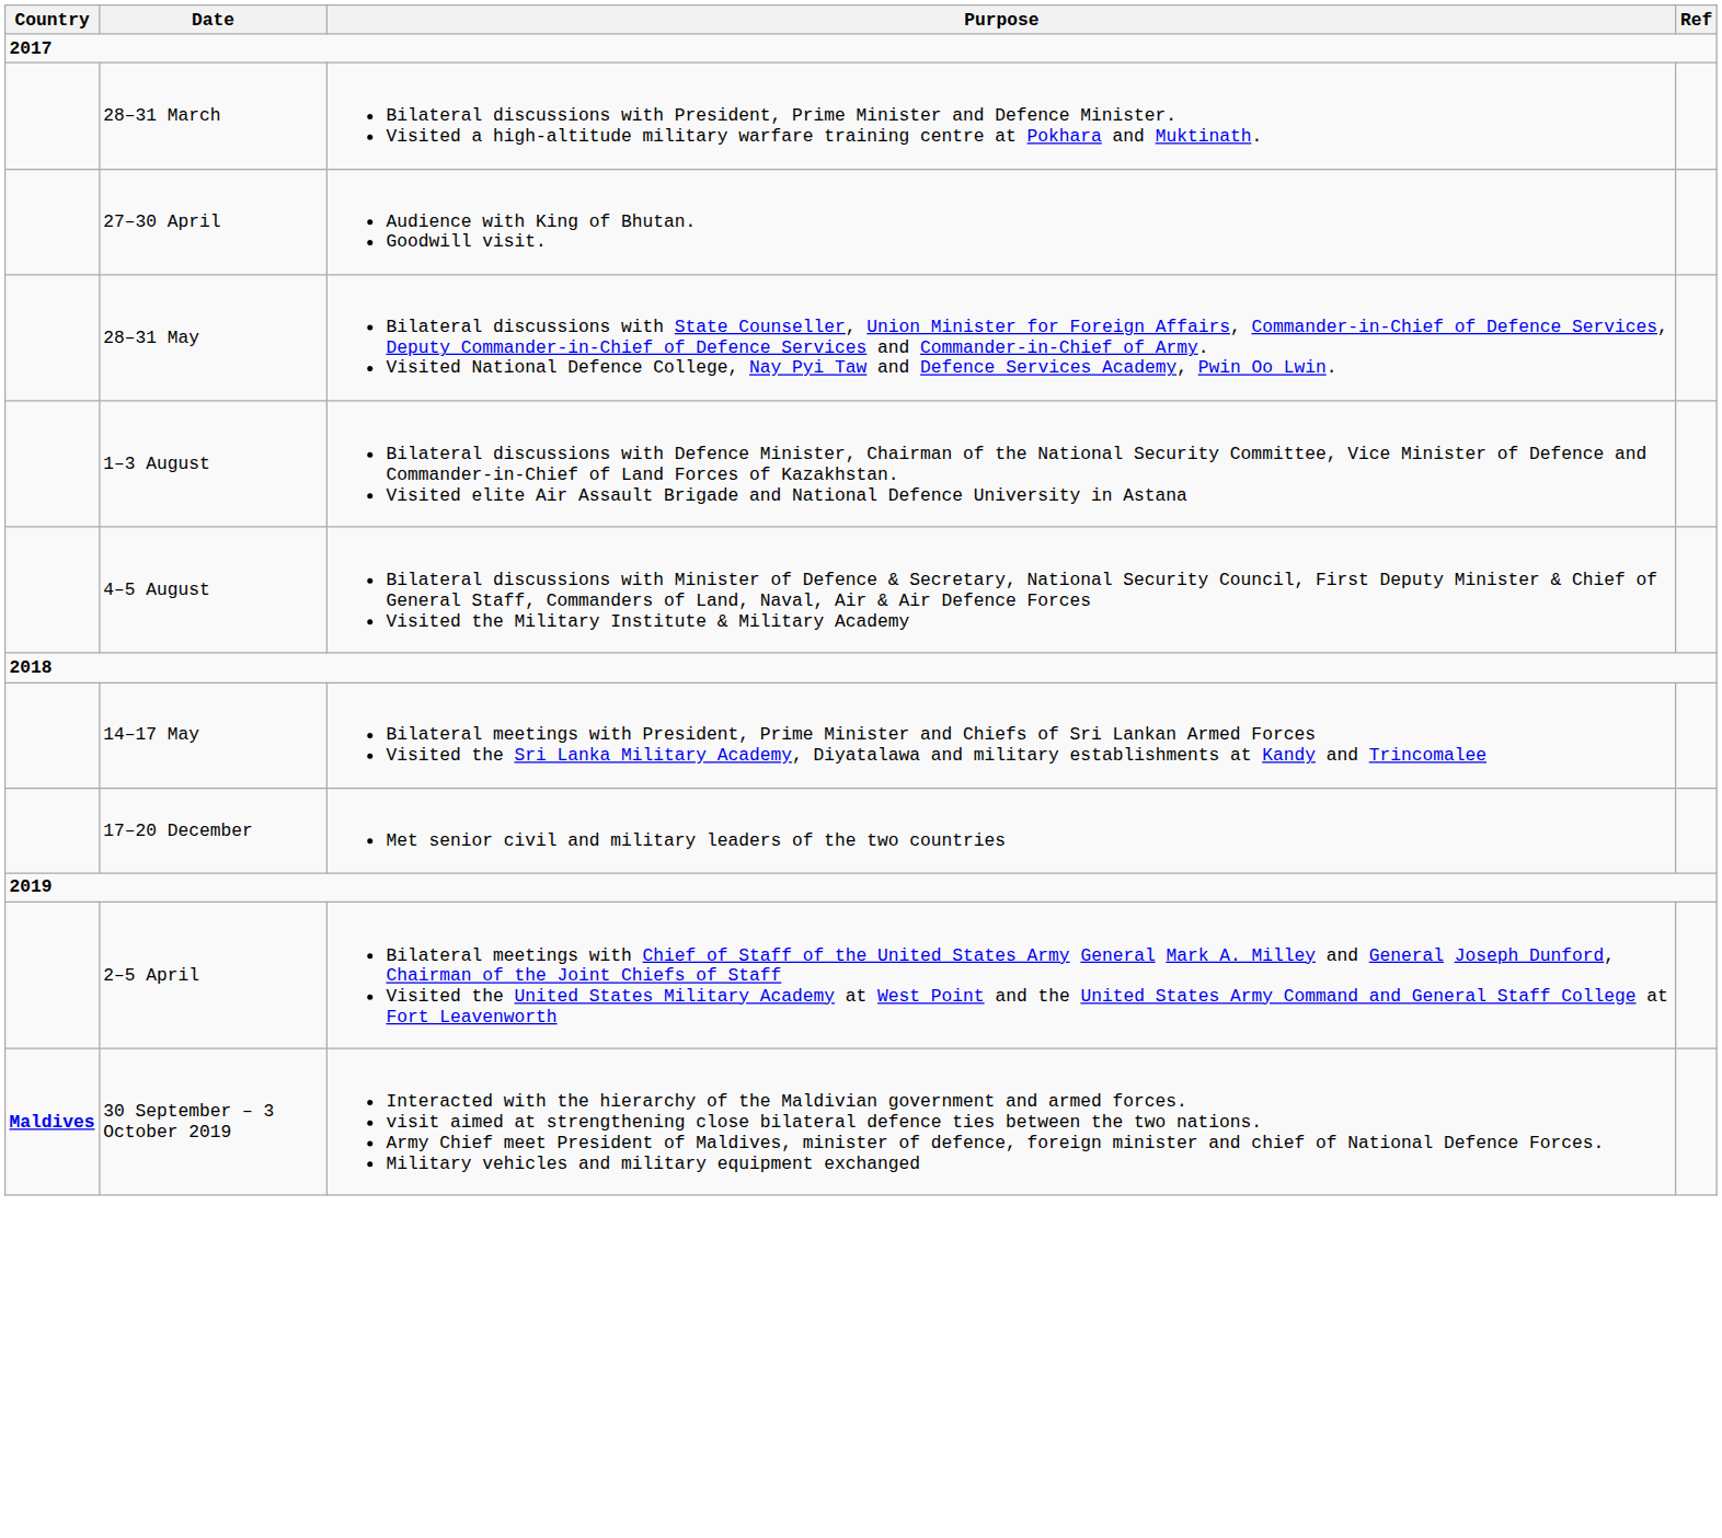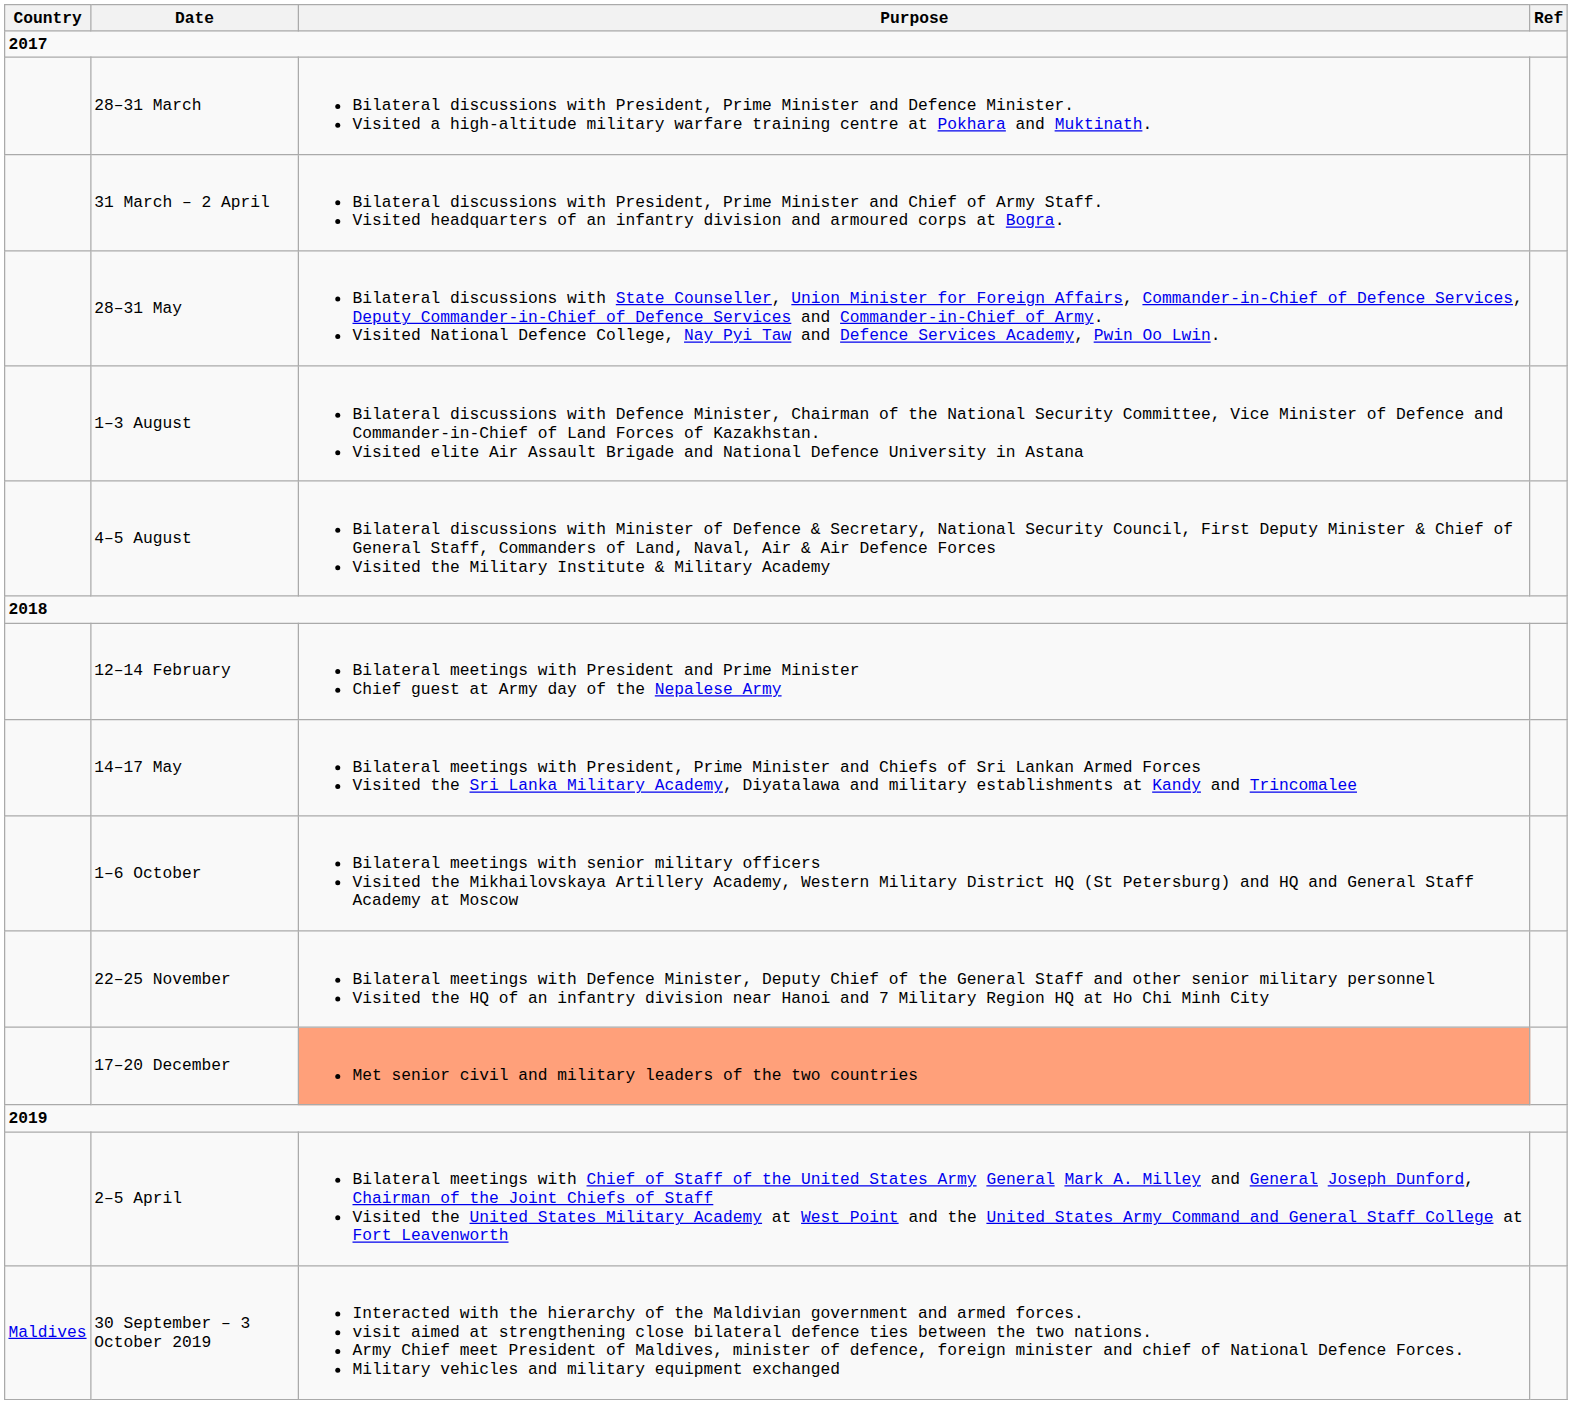 <table class="wikitable">
 <tr>
 <th>Country</th>
 <th>Date</th>
 <th>Purpose</th>
 <th>Ref</th>
 </tr>
 <tr>
 <td colspan="4"><strong>2017</strong></td>
 </tr>
 <tr>
 <td></td>
 <td>28–31 March</td>
 <td><br><ul><li>Bilateral discussions with President, Prime Minister and Defence Minister.</li><li>Visited a high-altitude military warfare training centre at <a href='#'>Pokhara</a> and <a href='#'>Muktinath</a>.</li></ul></td>
 <td><br></td>
 </tr>
 <tr>
 <td></td>
-<td>27–30 April</td>
-<td><br><ul><li>Audience with King of Bhutan.</li><li>Goodwill visit.</li></ul></td>
-<td></td>
+<td>31 March – 2 April</td>
+<td><br><ul><li>Bilateral discussions with President, Prime Minister and Chief of Army Staff.</li><li>Visited headquarters of an infantry division and armoured corps at <a href='#'>Bogra</a>.</li></ul></td>
+<td><br></td>
 </tr>
 <tr>
 <td></td>
 <td>28–31 May</td>
 <td><br><ul><li>Bilateral discussions with <a href='#'>State Counseller</a>, <a href='#'>Union Minister for Foreign Affairs</a>, <a href='#'>Commander-in-Chief of Defence Services</a>, <a href='#'>Deputy Commander-in-Chief of Defence Services</a> and <a href='#'>Commander-in-Chief of Army</a>.</li><li>Visited National Defence College, <a href='#'>Nay Pyi Taw</a> and <a href='#'>Defence Services Academy</a>, <a href='#'>Pwin Oo Lwin</a>.</li></ul></td>
 <td></td>
 </tr>
 <tr>
 <td></td>
 <td>1–3 August</td>
 <td><br><ul><li>Bilateral discussions with Defence Minister, Chairman of the National Security Committee, Vice Minister of Defence and Commander-in-Chief of Land Forces of Kazakhstan.</li><li>Visited elite Air Assault Brigade and National Defence University in Astana</li></ul></td>
 <td></td>
 </tr>
 <tr>
 <td></td>
 <td>4–5 August</td>
 <td><br><ul><li>Bilateral discussions with Minister of Defence & Secretary, National Security Council, First Deputy Minister & Chief of General Staff, Commanders of Land, Naval, Air & Air Defence Forces</li><li>Visited the Military Institute & Military Academy</li></ul></td>
 <td></td>
 </tr>
 <tr>
 <td colspan="4"><strong>2018</strong></td>
 </tr>
 <tr>
 <td></td>
+<td>12–14 February</td>
+<td><br><ul><li>Bilateral meetings with President and Prime Minister</li><li>Chief guest at Army day of the <a href='#'>Nepalese Army</a></li></ul></td>
+<td><br></td>
+</tr>
+<tr>
+<td></td>
 <td>14–17 May</td>
 <td><br><ul><li>Bilateral meetings with President, Prime Minister and Chiefs of Sri Lankan Armed Forces</li><li>Visited the <a href='#'>Sri Lanka Military Academy</a>, Diyatalawa and military establishments at <a href='#'>Kandy</a> and <a href='#'>Trincomalee</a></li></ul></td>
 <td><br></td>
 </tr>
 <tr>
+<td></td>
+<td>1–6 October</td>
+<td><br><ul><li>Bilateral meetings with senior military officers</li><li>Visited the Mikhailovskaya Artillery Academy, Western Military District HQ (St Petersburg) and HQ and General Staff Academy at Moscow</li></ul></td>
+<td></td>
+</tr>
+<tr>
+<td></td>
+<td>22–25 November</td>
+<td><br><ul><li>Bilateral meetings with Defence Minister, Deputy Chief of the General Staff and other senior military personnel</li><li>Visited the HQ of an infantry division near Hanoi and 7 Military Region HQ at Ho Chi Minh City</li></ul></td>
+<td></td>
+</tr>
+<tr>
 <td><br></td>
 <td>17–20 December</td>
-<td><br><ul><li>Met senior civil and military leaders of the two countries</li></ul></td>
+<td style="background: lightsalmon;"><br><ul><li>Met senior civil and military leaders of the two countries</li></ul></td>
 <td></td>
 </tr>
 <tr>
 <td colspan="4"><strong>2019</strong></td>
 </tr>
 <tr>
 <td></td>
 <td>2–5 April</td>
 <td><br><ul><li>Bilateral meetings with <a href='#'>Chief of Staff of the United States Army</a> <a href='#'>General</a> <a href='#'>Mark A. Milley</a> and <a href='#'>General</a> <a href='#'>Joseph Dunford</a>, <a href='#'>Chairman of the Joint Chiefs of Staff</a></li><li>Visited the <a href='#'>United States Military Academy</a> at <a href='#'>West Point</a> and the <a href='#'>United States Army Command and General Staff College</a> at <a href='#'>Fort Leavenworth</a></li></ul></td>
 <td></td>
 </tr>
 <tr>
-<td><strong> <a href='#'>Maldives</a></strong></td>
+<td> <a href='#'>Maldives</a></td>
 <td>30 September – 3 October 2019</td>
 <td><br><ul><li>Interacted with the hierarchy of the Maldivian government and armed forces.</li><li>visit aimed at strengthening close bilateral defence ties between the two nations.</li><li>Army Chief meet President of Maldives, minister of defence, foreign minister and chief of National Defence Forces.</li><li>Military vehicles and military equipment exchanged</li></ul></td>
 <td></td>
 </tr>
 </table>
